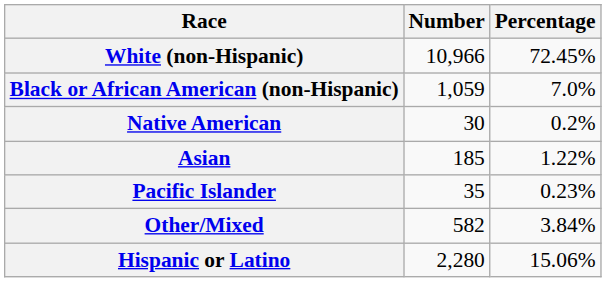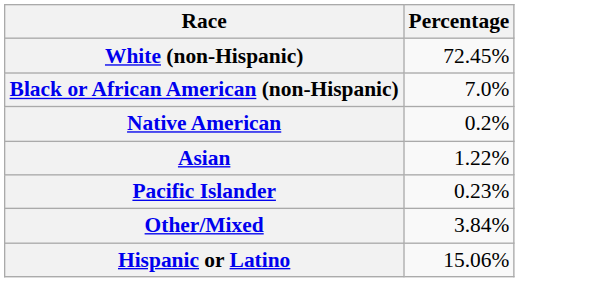 <table class="wikitable" style="text-align:right">
 <tr>
 <th scope="col">Race</th>
-<th scope="col">Number</th>
 <th scope="col">Percentage</th>
 </tr>
 <tr>
 <th scope="row"><a href='#'>White</a> (non-Hispanic)</th>
-<td>10,966</td>
 <td>72.45%</td>
 </tr>
 <tr>
 <th scope="row"><a href='#'>Black or African American</a> (non-Hispanic)</th>
-<td>1,059</td>
 <td>7.0%</td>
 </tr>
 <tr>
 <th scope="row"><a href='#'>Native American</a></th>
-<td>30</td>
 <td>0.2%</td>
 </tr>
 <tr>
 <th scope="row"><a href='#'>Asian</a></th>
-<td>185</td>
 <td>1.22%</td>
 </tr>
 <tr>
 <th scope="row"><a href='#'>Pacific Islander</a></th>
-<td>35</td>
 <td>0.23%</td>
 </tr>
 <tr>
 <th scope="row"><a href='#'>Other/Mixed</a></th>
-<td>582</td>
 <td>3.84%</td>
 </tr>
 <tr>
 <th scope="row"><a href='#'>Hispanic</a> or <a href='#'>Latino</a></th>
-<td>2,280</td>
 <td>15.06%</td>
 </tr>
 </table>
